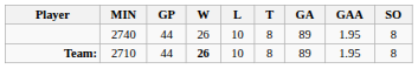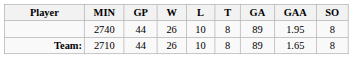 <table class="wikitable sortable" width="60%">
 <tr>
 <th bgcolor="#DDDDFF" width="10%">Player</th>
 <th width="3%" bgcolor="#DDDDFF" title="Minutes played">MIN</th>
 <th width="3%" bgcolor="#DDDDFF" title="Games played in">GP</th>
 <th width="3%" bgcolor="#DDDDFF" title="Wins">W</th>
 <th width="3%" bgcolor="#DDDDFF"title="Losses">L</th>
 <th width="3%" bgcolor="#DDDDFF" title="Ties">T</th>
 <th width="3%" bgcolor="#DDDDFF" title="Goals against">GA</th>
 <th width="3%" bgcolor="#DDDDFF" title="Goals against average">GAA</th>
 <th width="3%" bgcolor="#DDDDFF"title="Shut-outs">SO</th>
 </tr>
 <tr align="center">
 <td align="right"></td>
 <td>2740</td>
 <td>44</td>
 <td>26</td>
 <td>10</td>
 <td>8</td>
 <td>89</td>
 <td>1.95</td>
 <td>8</td>
 </tr>
 <tr align="center">
 <td align="right"><strong>Team:</strong></td>
 <td>2710</td>
 <td>44</td>
-<td><strong>26</strong></td>
+<td>26</td>
 <td>10</td>
 <td>8</td>
 <td>89</td>
-<td>1.95</td>
+<td>1.65</td>
 <td>8</td>
 </tr>
 </table>
